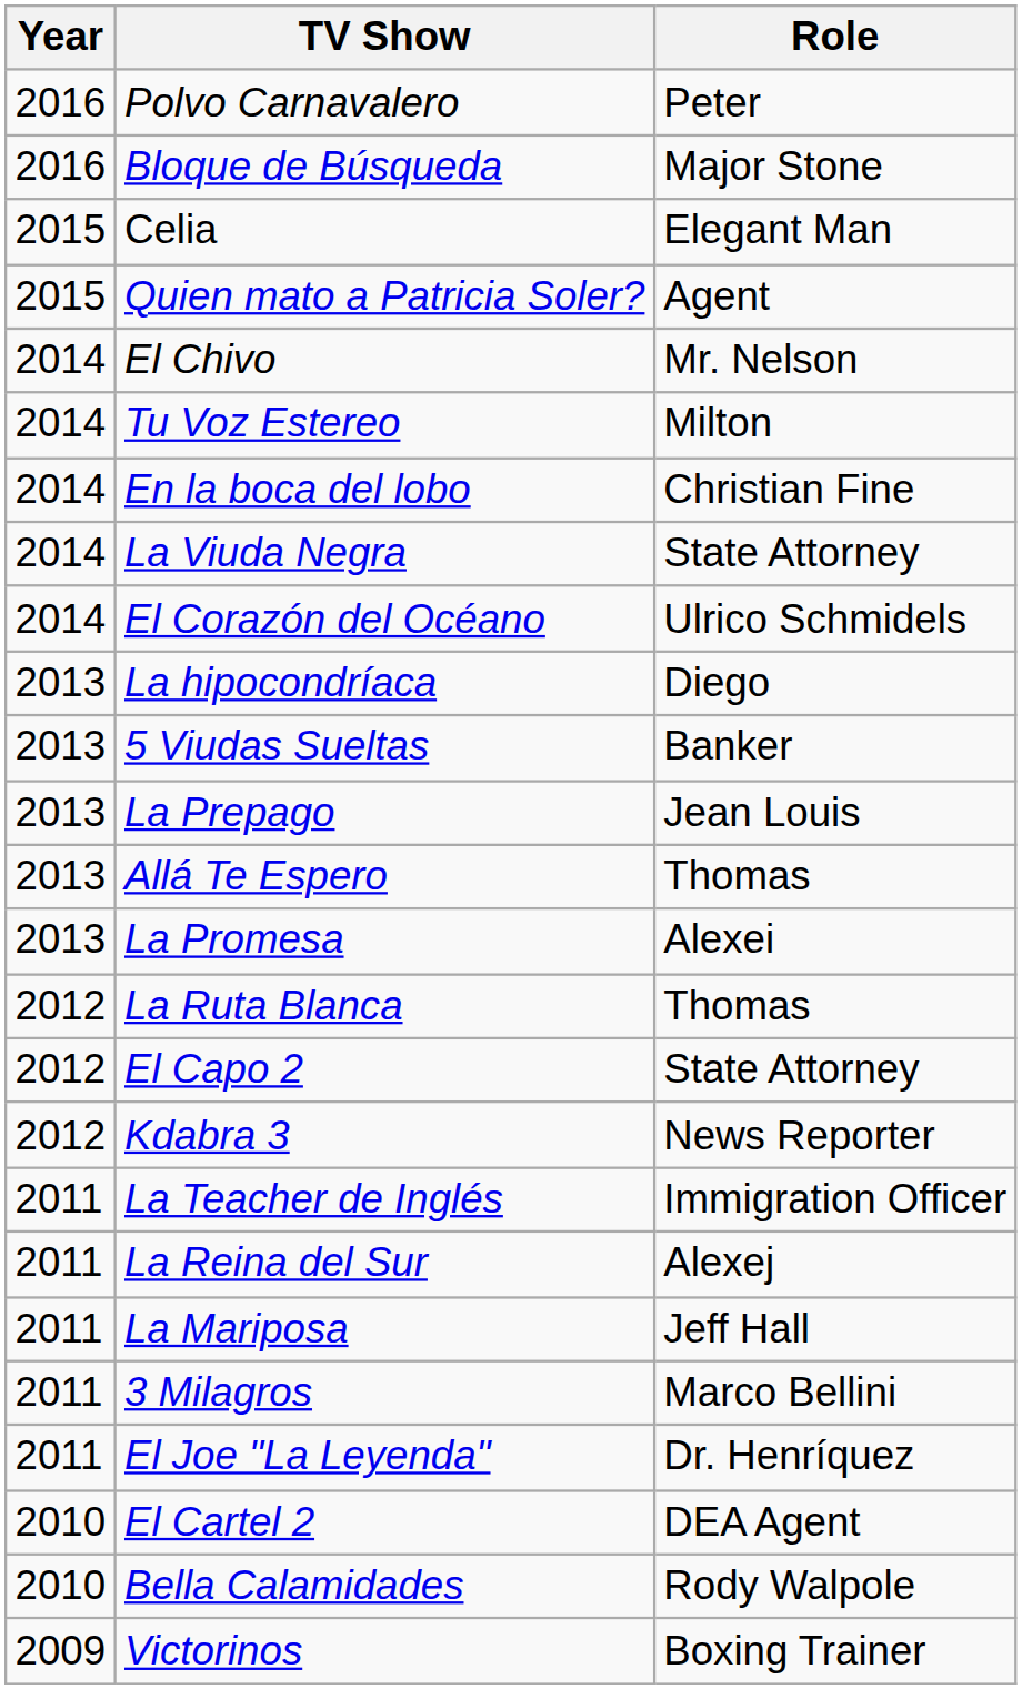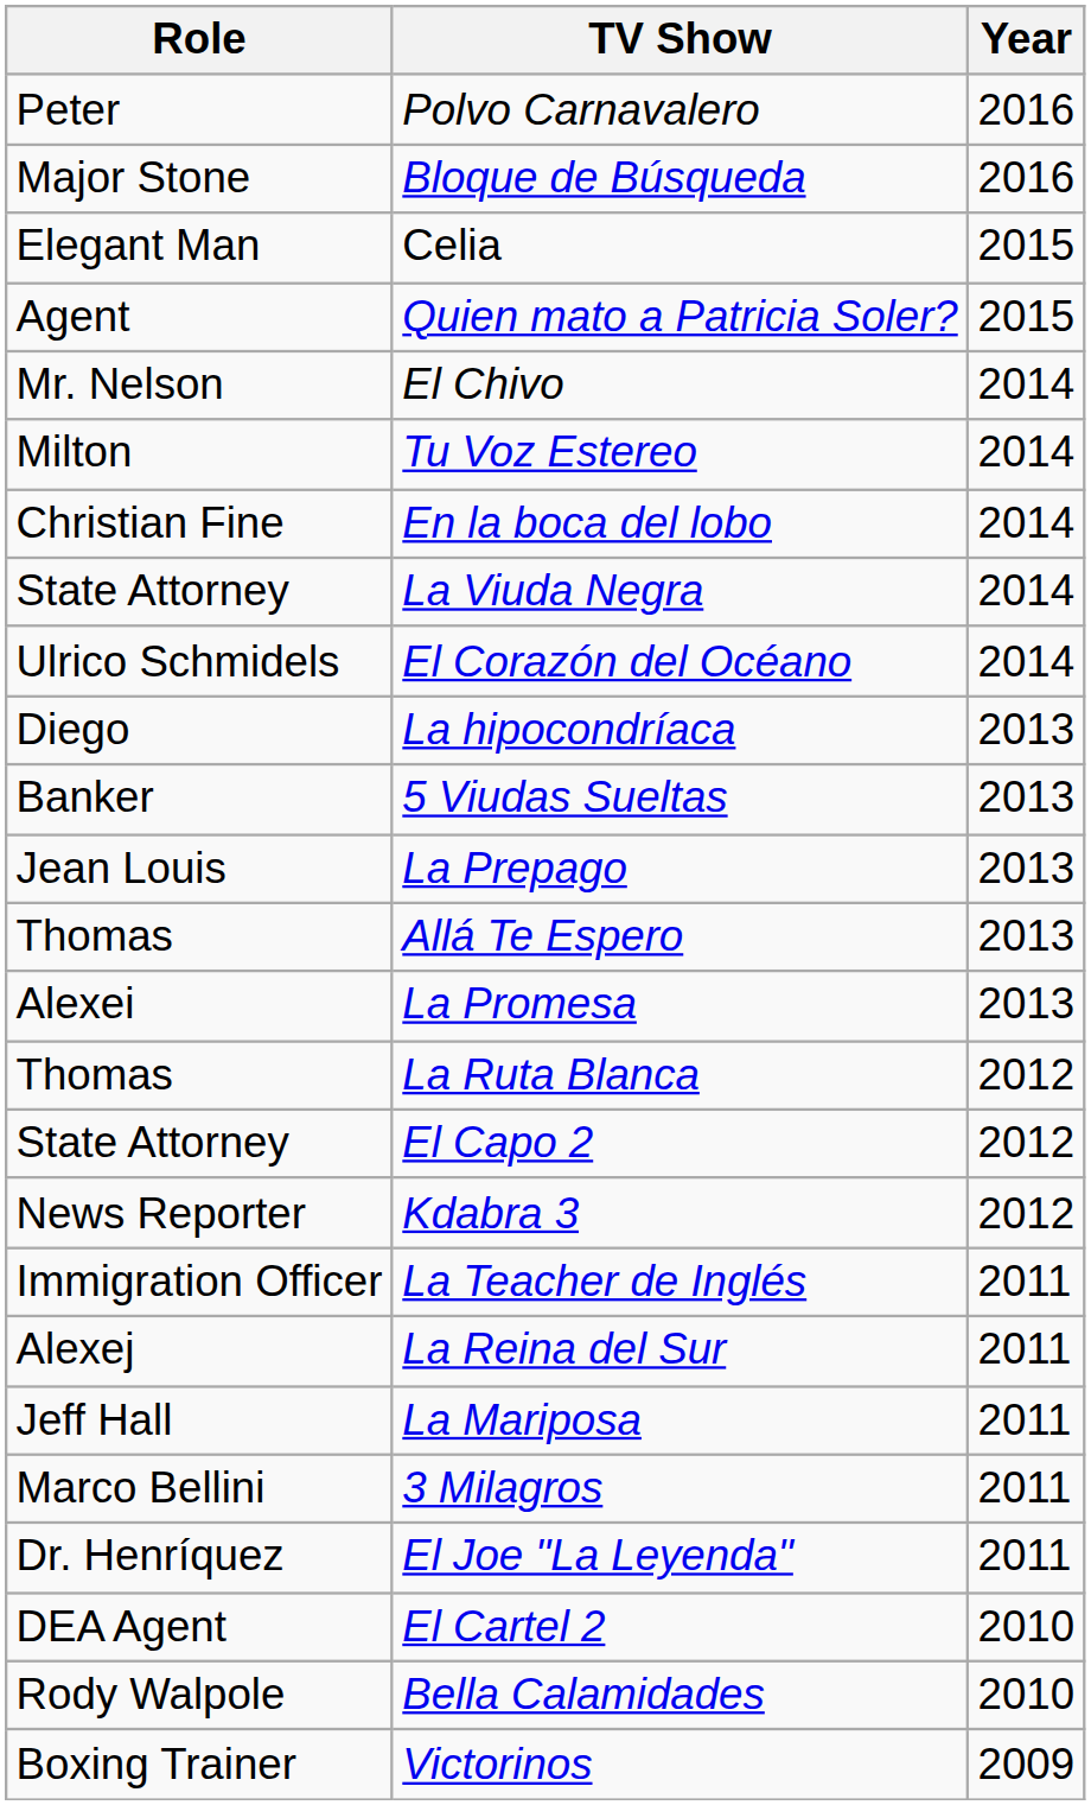 <table class="wikitable">
 <tr>
+<th>Role</th>
+<th>TV Show</th>
 <th>Year</th>
-<th>TV Show</th>
-<th>Role</th>
 </tr>
 <tr>
+<td>Peter</td>
+<td><em>Polvo Carnavalero</em></td>
 <td>2016</td>
-<td><em>Polvo Carnavalero</em></td>
-<td>Peter</td>
 </tr>
 <tr>
+<td>Major Stone</td>
+<td><em><a href='#'>Bloque de Búsqueda</a></em></td>
 <td>2016</td>
-<td><em><a href='#'>Bloque de Búsqueda</a></em></td>
-<td>Major Stone</td>
 </tr>
 <tr>
+<td>Elegant Man</td>
+<td>Celia</td>
 <td>2015</td>
-<td>Celia</td>
-<td>Elegant Man</td>
 </tr>
 <tr>
+<td>Agent</td>
+<td><em><a href='#'>Quien mato a Patricia Soler?</a></em></td>
 <td>2015</td>
-<td><em><a href='#'>Quien mato a Patricia Soler?</a></em></td>
-<td>Agent</td>
 </tr>
 <tr>
+<td>Mr. Nelson</td>
+<td><em>El Chivo</em></td>
 <td>2014</td>
-<td><em>El Chivo</em></td>
-<td>Mr. Nelson</td>
 </tr>
 <tr>
+<td>Milton</td>
+<td><em><a href='#'>Tu Voz Estereo</a></em></td>
 <td>2014</td>
-<td><em><a href='#'>Tu Voz Estereo</a></em></td>
-<td>Milton</td>
 </tr>
 <tr>
+<td>Christian Fine</td>
+<td><em><a href='#'>En la boca del lobo</a></em></td>
 <td>2014</td>
-<td><em><a href='#'>En la boca del lobo</a></em></td>
-<td>Christian Fine</td>
 </tr>
 <tr>
+<td>State Attorney</td>
+<td><em><a href='#'>La Viuda Negra</a></em></td>
 <td>2014</td>
-<td><em><a href='#'>La Viuda Negra</a></em></td>
-<td>State Attorney</td>
 </tr>
 <tr>
+<td>Ulrico Schmidels</td>
+<td><em><a href='#'>El Corazón del Océano</a></em></td>
 <td>2014</td>
-<td><em><a href='#'>El Corazón del Océano</a></em></td>
-<td>Ulrico Schmidels</td>
 </tr>
 <tr>
+<td>Diego</td>
+<td><em><a href='#'>La hipocondríaca</a></em></td>
 <td>2013</td>
-<td><em><a href='#'>La hipocondríaca</a></em></td>
-<td>Diego</td>
 </tr>
 <tr>
+<td>Banker</td>
+<td><em><a href='#'>5 Viudas Sueltas</a></em></td>
 <td>2013</td>
-<td><em><a href='#'>5 Viudas Sueltas</a></em></td>
-<td>Banker</td>
 </tr>
 <tr>
+<td>Jean Louis</td>
+<td><em><a href='#'>La Prepago</a></em></td>
 <td>2013</td>
-<td><em><a href='#'>La Prepago</a></em></td>
-<td>Jean Louis</td>
 </tr>
 <tr>
+<td>Thomas</td>
+<td><em><a href='#'>Allá Te Espero</a></em></td>
 <td>2013</td>
-<td><em><a href='#'>Allá Te Espero</a></em></td>
-<td>Thomas</td>
 </tr>
 <tr>
+<td>Alexei</td>
+<td><em><a href='#'>La Promesa</a></em></td>
 <td>2013</td>
-<td><em><a href='#'>La Promesa</a></em></td>
-<td>Alexei</td>
 </tr>
 <tr>
+<td>Thomas</td>
+<td><em><a href='#'>La Ruta Blanca</a></em></td>
 <td>2012</td>
-<td><em><a href='#'>La Ruta Blanca</a></em></td>
-<td>Thomas</td>
 </tr>
 <tr>
+<td>State Attorney</td>
+<td><em><a href='#'>El Capo 2</a></em></td>
 <td>2012</td>
-<td><em><a href='#'>El Capo 2</a></em></td>
-<td>State Attorney</td>
 </tr>
 <tr>
+<td>News Reporter</td>
+<td><em><a href='#'>Kdabra 3</a></em></td>
 <td>2012</td>
-<td><em><a href='#'>Kdabra 3</a></em></td>
-<td>News Reporter</td>
 </tr>
 <tr>
+<td>Immigration Officer</td>
+<td><em><a href='#'>La Teacher de Inglés</a></em></td>
 <td>2011</td>
-<td><em><a href='#'>La Teacher de Inglés</a></em></td>
-<td>Immigration Officer</td>
 </tr>
 <tr>
+<td>Alexej</td>
+<td><em><a href='#'>La Reina del Sur</a></em></td>
 <td>2011</td>
-<td><em><a href='#'>La Reina del Sur</a></em></td>
-<td>Alexej</td>
 </tr>
 <tr>
+<td>Jeff Hall</td>
+<td><em><a href='#'>La Mariposa</a></em></td>
 <td>2011</td>
-<td><em><a href='#'>La Mariposa</a></em></td>
-<td>Jeff Hall</td>
 </tr>
 <tr>
+<td>Marco Bellini</td>
+<td><em><a href='#'>3 Milagros</a></em></td>
 <td>2011</td>
-<td><em><a href='#'>3 Milagros</a></em></td>
-<td>Marco Bellini</td>
 </tr>
 <tr>
+<td>Dr. Henríquez</td>
+<td><em><a href='#'>El Joe "La Leyenda"</a></em></td>
 <td>2011</td>
-<td><em><a href='#'>El Joe "La Leyenda"</a></em></td>
-<td>Dr. Henríquez</td>
 </tr>
 <tr>
+<td>DEA Agent</td>
+<td><em><a href='#'>El Cartel 2</a></em></td>
 <td>2010</td>
-<td><em><a href='#'>El Cartel 2</a></em></td>
-<td>DEA Agent</td>
 </tr>
 <tr>
+<td>Rody Walpole</td>
+<td><em><a href='#'>Bella Calamidades</a></em></td>
 <td>2010</td>
-<td><em><a href='#'>Bella Calamidades</a></em></td>
-<td>Rody Walpole</td>
 </tr>
 <tr>
+<td>Boxing Trainer</td>
+<td><em><a href='#'>Victorinos</a></em></td>
 <td>2009</td>
-<td><em><a href='#'>Victorinos</a></em></td>
-<td>Boxing Trainer</td>
 </tr>
 </table>
